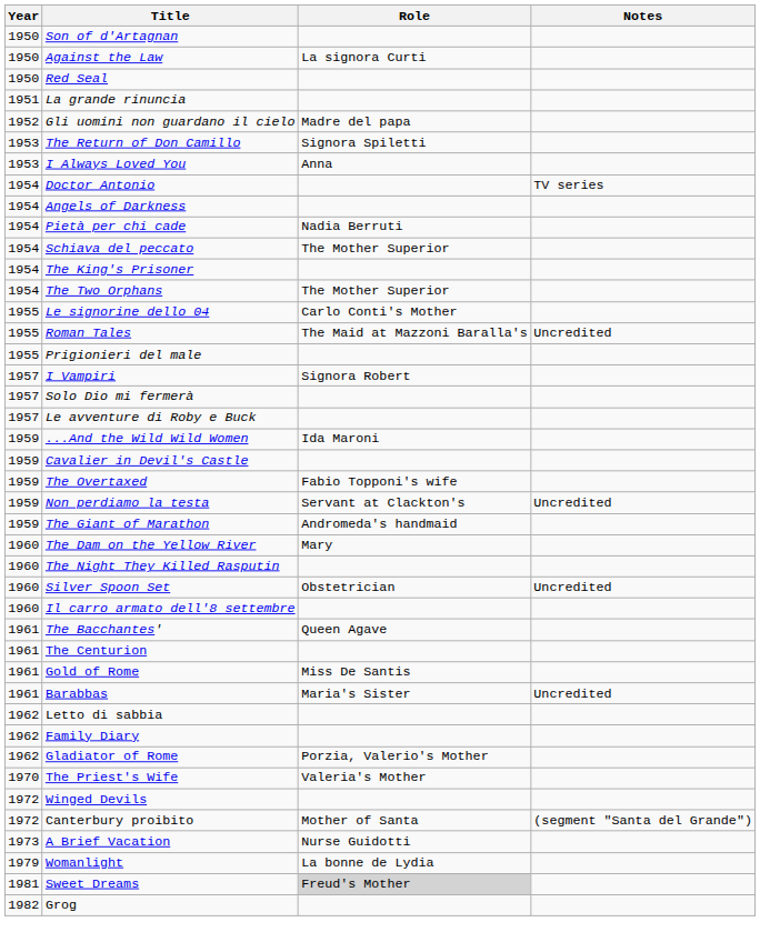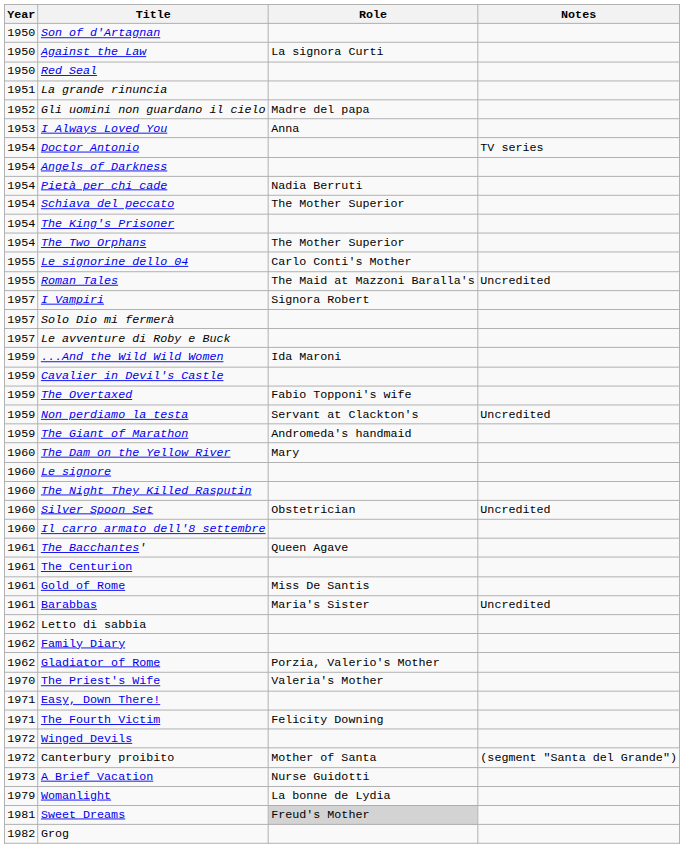 <table class="wikitable">
 <tr>
 <th>Year</th>
 <th>Title</th>
 <th>Role</th>
 <th>Notes</th>
 </tr>
 <tr>
 <td>1950</td>
 <td><em><a href='#'>Son of d'Artagnan</a></em></td>
 <td></td>
 <td></td>
 </tr>
 <tr>
 <td>1950</td>
 <td><em><a href='#'>Against the Law</a></em></td>
 <td>La signora Curti</td>
 <td></td>
 </tr>
 <tr>
 <td>1950</td>
 <td><em><a href='#'>Red Seal</a></em></td>
 <td></td>
 <td></td>
 </tr>
 <tr>
 <td>1951</td>
 <td><em>La grande rinuncia</em></td>
 <td></td>
 <td></td>
 </tr>
 <tr>
 <td>1952</td>
 <td><em>Gli uomini non guardano il cielo</em></td>
 <td>Madre del papa</td>
-<td></td>
-</tr>
-<tr>
-<td>1953</td>
-<td><em><a href='#'>The Return of Don Camillo</a></em></td>
-<td>Signora Spiletti</td>
 <td></td>
 </tr>
 <tr>
 <td>1953</td>
 <td><em><a href='#'>I Always Loved You</a></em></td>
 <td>Anna</td>
 <td></td>
 </tr>
 <tr>
 <td>1954</td>
 <td><em><a href='#'>Doctor Antonio</a></em></td>
 <td></td>
 <td>TV series</td>
 </tr>
 <tr>
 <td>1954</td>
 <td><em><a href='#'>Angels of Darkness</a></em></td>
 <td></td>
 <td></td>
 </tr>
 <tr>
 <td>1954</td>
 <td><em><a href='#'>Pietà per chi cade</a></em></td>
 <td>Nadia Berruti</td>
 <td></td>
 </tr>
 <tr>
 <td>1954</td>
 <td><em><a href='#'>Schiava del peccato</a></em></td>
 <td>The Mother Superior</td>
 <td></td>
 </tr>
 <tr>
 <td>1954</td>
 <td><em><a href='#'>The King's Prisoner</a></em></td>
 <td></td>
 <td></td>
 </tr>
 <tr>
 <td>1954</td>
 <td><em><a href='#'>The Two Orphans</a></em></td>
 <td>The Mother Superior</td>
 <td></td>
 </tr>
 <tr>
 <td>1955</td>
 <td><em><a href='#'>Le signorine dello 04</a></em></td>
 <td>Carlo Conti's Mother</td>
 <td></td>
 </tr>
 <tr>
 <td>1955</td>
 <td><em><a href='#'>Roman Tales</a></em></td>
 <td>The Maid at Mazzoni Baralla's</td>
 <td>Uncredited</td>
 </tr>
 <tr>
-<td>1955</td>
-<td><em>Prigionieri del male</em></td>
-<td></td>
-<td></td>
-</tr>
-<tr>
 <td>1957</td>
 <td><em><a href='#'>I Vampiri</a></em></td>
 <td>Signora Robert</td>
 <td></td>
 </tr>
 <tr>
 <td>1957</td>
 <td><em>Solo Dio mi fermerà</em></td>
 <td></td>
 <td></td>
 </tr>
 <tr>
 <td>1957</td>
 <td><em>Le avventure di Roby e Buck</em></td>
 <td></td>
 <td></td>
 </tr>
 <tr>
 <td>1959</td>
 <td><em><a href='#'>...And the Wild Wild Women</a></em></td>
 <td>Ida Maroni</td>
 <td></td>
 </tr>
 <tr>
 <td>1959</td>
 <td><em><a href='#'>Cavalier in Devil's Castle</a></em></td>
 <td></td>
 <td></td>
 </tr>
 <tr>
 <td>1959</td>
 <td><em><a href='#'>The Overtaxed</a></em></td>
 <td>Fabio Topponi's wife</td>
 <td></td>
 </tr>
 <tr>
 <td>1959</td>
 <td><em><a href='#'>Non perdiamo la testa</a></em></td>
 <td>Servant at Clackton's</td>
 <td>Uncredited</td>
 </tr>
 <tr>
 <td>1959</td>
 <td><em><a href='#'>The Giant of Marathon</a></em></td>
 <td>Andromeda's handmaid</td>
 <td></td>
 </tr>
 <tr>
 <td>1960</td>
 <td><em><a href='#'>The Dam on the Yellow River</a></em></td>
 <td>Mary</td>
+<td></td>
+</tr>
+<tr>
+<td>1960</td>
+<td><em><a href='#'>Le signore</a></em></td>
+<td></td>
 <td></td>
 </tr>
 <tr>
 <td>1960</td>
 <td><em><a href='#'>The Night They Killed Rasputin</a></em></td>
 <td></td>
 <td></td>
 </tr>
 <tr>
 <td>1960</td>
 <td><em><a href='#'>Silver Spoon Set</a></em></td>
 <td>Obstetrician</td>
 <td>Uncredited</td>
 </tr>
 <tr>
 <td>1960</td>
 <td><em><a href='#'>Il carro armato dell'8 settembre</a></em></td>
 <td></td>
 <td></td>
 </tr>
 <tr>
 <td>1961</td>
 <td><em><a href='#'>The Bacchantes</a>'</td>
 <td>Queen Agave</td>
 <td></td>
 </tr>
 <tr>
 <td>1961</td>
 <td></em><a href='#'>The Centurion</a><em></td>
 <td></td>
 <td></td>
 </tr>
 <tr>
 <td>1961</td>
 <td></em><a href='#'>Gold of Rome</a><em></td>
 <td>Miss De Santis</td>
 <td></td>
 </tr>
 <tr>
 <td>1961</td>
 <td></em><a href='#'>Barabbas</a><em></td>
 <td>Maria's Sister</td>
 <td>Uncredited</td>
 </tr>
 <tr>
 <td>1962</td>
 <td></em>Letto di sabbia<em></td>
 <td></td>
 <td></td>
 </tr>
 <tr>
 <td>1962</td>
 <td></em><a href='#'>Family Diary</a><em></td>
 <td></td>
 <td></td>
 </tr>
 <tr>
 <td>1962</td>
 <td></em><a href='#'>Gladiator of Rome</a><em></td>
 <td>Porzia, Valerio's Mother</td>
 <td></td>
 </tr>
 <tr>
 <td>1970</td>
 <td></em><a href='#'>The Priest's Wife</a><em></td>
 <td>Valeria's Mother</td>
 <td></td>
 </tr>
 <tr>
+<td>1971</td>
+<td></em><a href='#'>Easy, Down There!</a><em></td>
+<td></td>
+<td></td>
+</tr>
+<tr>
+<td>1971</td>
+<td></em><a href='#'>The Fourth Victim</a><em></td>
+<td>Felicity Downing</td>
+<td></td>
+</tr>
+<tr>
 <td>1972</td>
 <td></em><a href='#'>Winged Devils</a><em></td>
 <td></td>
 <td></td>
 </tr>
 <tr>
 <td>1972</td>
 <td></em>Canterbury proibito<em></td>
 <td>Mother of Santa</td>
 <td>(segment "Santa del Grande")</td>
 </tr>
 <tr>
 <td>1973</td>
 <td></em><a href='#'>A Brief Vacation</a><em></td>
 <td>Nurse Guidotti</td>
 <td></td>
 </tr>
 <tr>
 <td>1979</td>
 <td></em><a href='#'>Womanlight</a><em></td>
 <td>La bonne de Lydia</td>
 <td></td>
 </tr>
 <tr>
 <td>1981</td>
 <td></em><a href='#'>Sweet Dreams</a><em></td>
 <td style="background: lightgrey;">Freud's Mother</td>
 <td></td>
 </tr>
 <tr>
 <td>1982</td>
 <td></em>Grog<em></td>
 <td></td>
 <td></td>
 </tr>
 </table>
